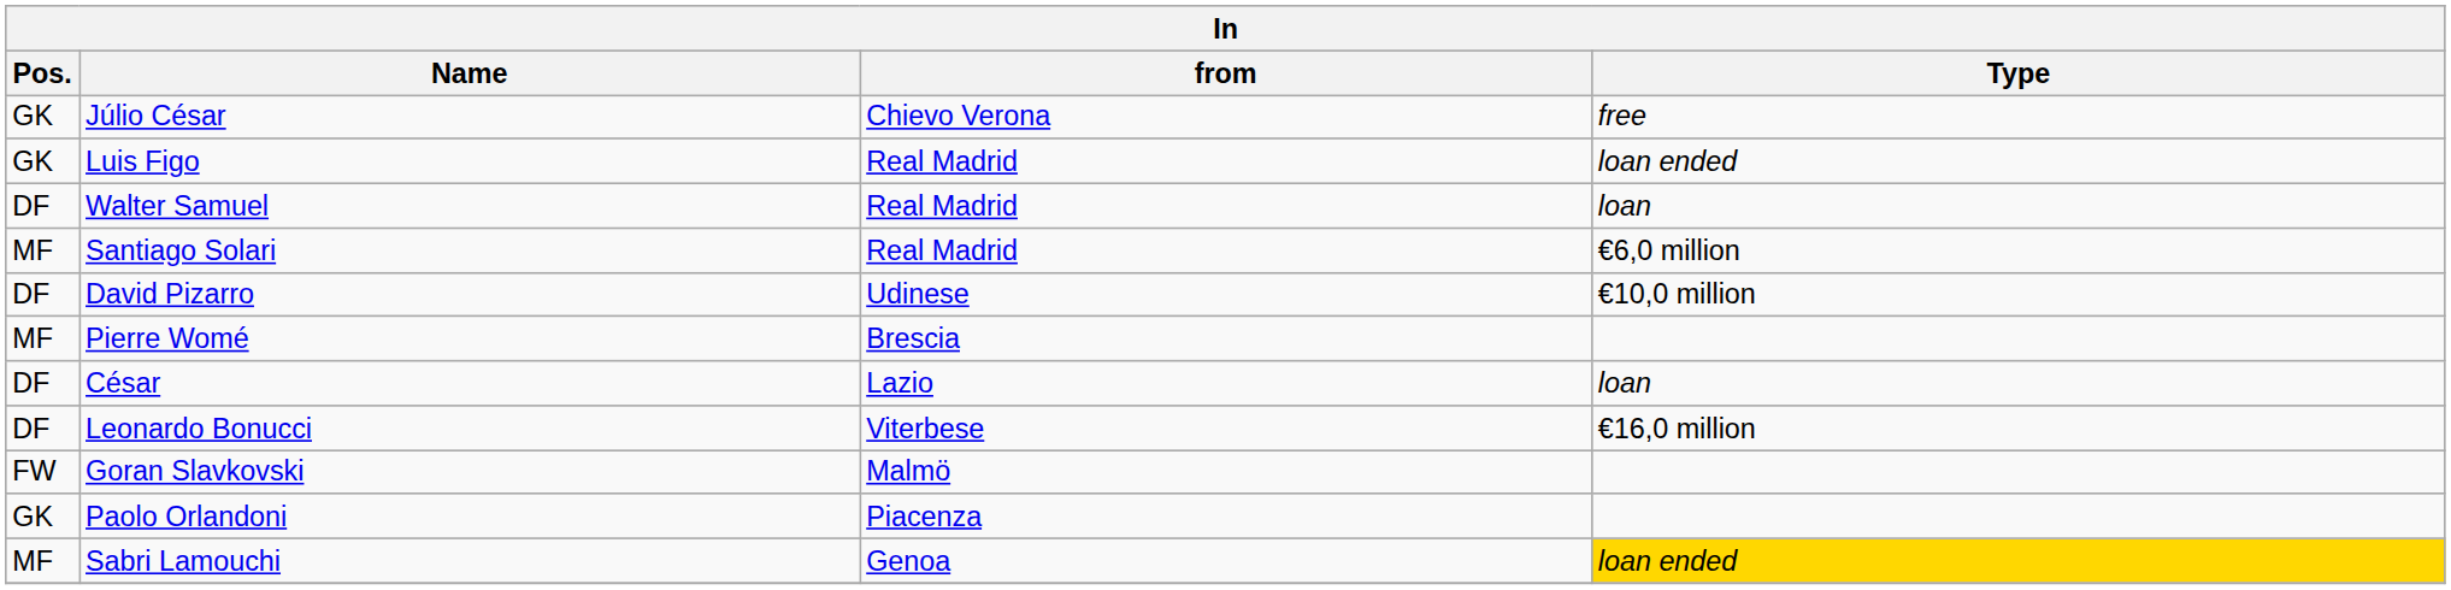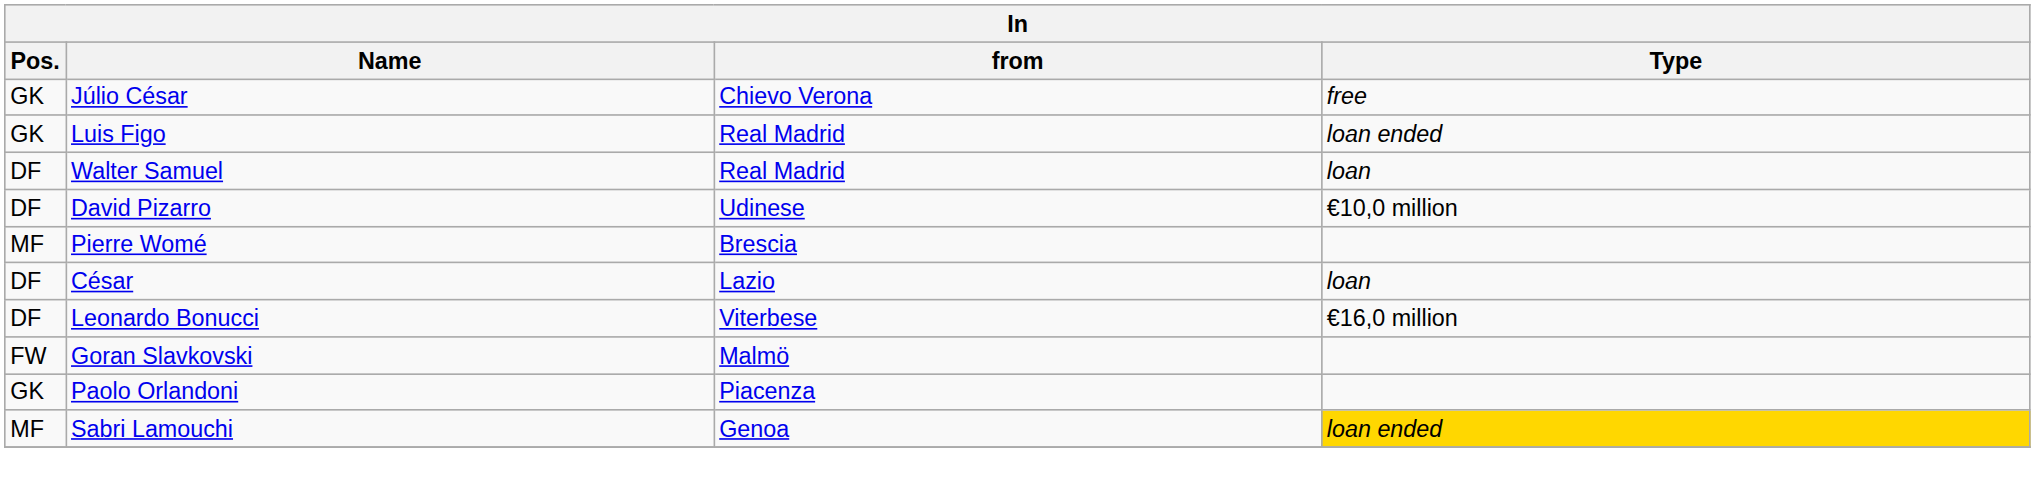 <table class="wikitable" style="font-size:90%;width:99%;">
 <tr>
 <th colspan="4">In</th>
 </tr>
 <tr>
 <th width=3%>Pos.</th>
 <th width=32%>Name</th>
 <th width=30%>from</th>
 <th width=35%>Type</th>
 </tr>
 <tr>
 <td>GK</td>
 <td><a href='#'>Júlio César</a></td>
 <td><a href='#'>Chievo Verona</a></td>
 <td><em>free</em></td>
 </tr>
 <tr>
 <td>GK</td>
 <td><a href='#'>Luis Figo</a></td>
 <td><a href='#'>Real Madrid</a></td>
 <td><em>loan ended</em></td>
 </tr>
 <tr>
 <td>DF</td>
 <td><a href='#'>Walter Samuel</a></td>
 <td><a href='#'>Real Madrid</a></td>
 <td><em>loan</em></td>
-</tr>
-<tr>
-<td>MF</td>
-<td><a href='#'>Santiago Solari</a></td>
-<td><a href='#'>Real Madrid</a></td>
-<td>€6,0 million</td>
 </tr>
 <tr>
 <td>DF</td>
 <td><a href='#'>David Pizarro</a></td>
 <td><a href='#'>Udinese</a></td>
 <td>€10,0 million </td>
 </tr>
 <tr>
 <td>MF</td>
 <td><a href='#'>Pierre Womé</a></td>
 <td><a href='#'>Brescia</a></td>
 <td></td>
 </tr>
 <tr>
 <td>DF</td>
 <td><a href='#'>César</a></td>
 <td><a href='#'>Lazio</a></td>
 <td><em>loan</em></td>
 </tr>
 <tr>
 <td>DF</td>
 <td><a href='#'>Leonardo Bonucci</a></td>
 <td><a href='#'>Viterbese</a></td>
 <td>€16,0 million</td>
 </tr>
 <tr>
 <td>FW</td>
 <td><a href='#'>Goran Slavkovski</a></td>
 <td><a href='#'>Malmö</a></td>
 <td></td>
 </tr>
 <tr>
 <td>GK</td>
 <td><a href='#'>Paolo Orlandoni</a></td>
 <td><a href='#'>Piacenza</a></td>
 <td></td>
 </tr>
 <tr>
 <td>MF</td>
 <td><a href='#'>Sabri Lamouchi</a></td>
 <td><a href='#'>Genoa</a></td>
 <td style="background: gold;"><em>loan ended</em></td>
 </tr>
 <tr>
 </tr>
 </table>
